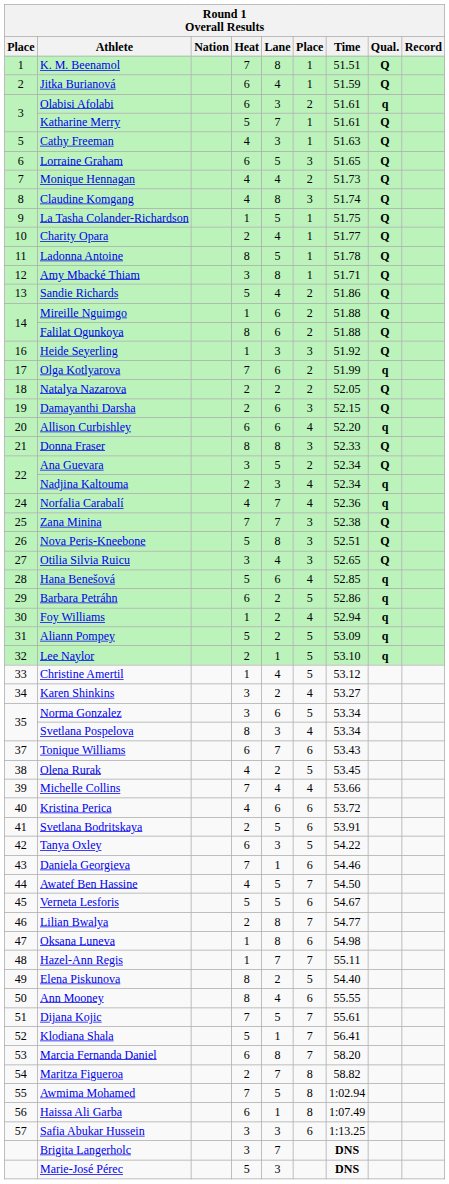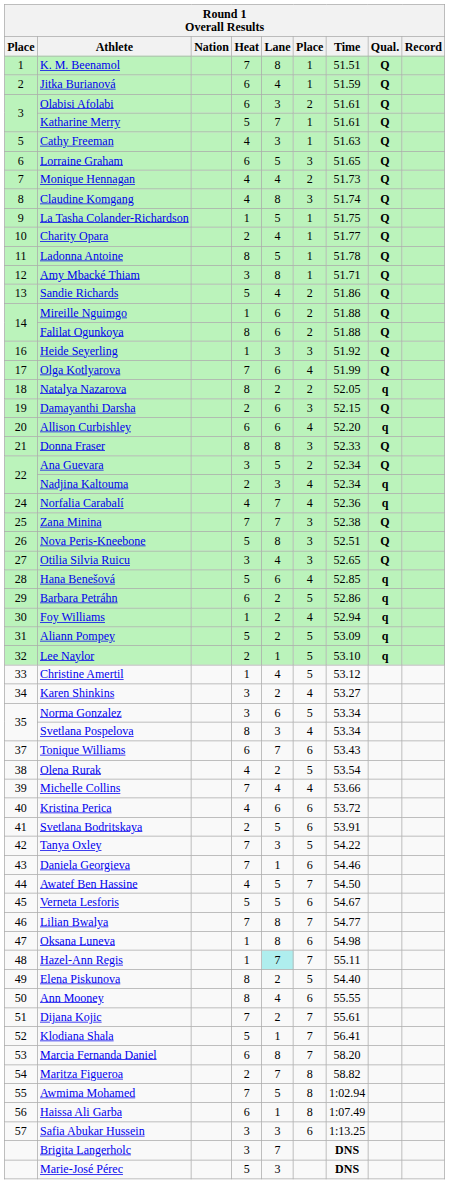 <table class="wikitable sortable">
 <tr>
 <th colspan=9>Round 1 <br> Overall Results</th>
 </tr>
 <tr>
 <th>Place</th>
 <th>Athlete</th>
 <th>Nation</th>
 <th>Heat</th>
 <th>Lane</th>
 <th>Place</th>
 <th>Time</th>
 <th>Qual.</th>
 <th>Record</th>
 </tr>
 <tr bgcolor = "bbf3bb">
 <td align="center">1</td>
 <td align="left"><a href='#'>K. M. Beenamol</a></td>
 <td align="left"></td>
 <td align="center">7</td>
 <td align="center">8</td>
 <td align="center">1</td>
 <td align="center">51.51</td>
 <td align="center"><strong>Q</strong></td>
 <td align="center"></td>
 </tr>
 <tr bgcolor = "bbf3bb">
 <td align="center">2</td>
 <td align="left"><a href='#'>Jitka Burianová</a></td>
 <td align="left"></td>
 <td align="center">6</td>
 <td align="center">4</td>
 <td align="center">1</td>
 <td align="center">51.59</td>
 <td align="center"><strong>Q</strong></td>
 <td align="center"></td>
 </tr>
 <tr bgcolor = "bbf3bb">
 <td rowspan=2 align="center">3</td>
 <td align="left"><a href='#'>Olabisi Afolabi</a></td>
 <td align="left"></td>
 <td align="center">6</td>
 <td align="center">3</td>
 <td align="center">2</td>
 <td align="center">51.61</td>
-<td align="center"><strong>q</strong></td>
+<td align="center"><strong>Q</strong></td>
 <td align="center"></td>
 </tr>
 <tr bgcolor = "bbf3bb">
 <td align="left"><a href='#'>Katharine Merry</a></td>
 <td align="left"></td>
 <td align="center">5</td>
 <td align="center">7</td>
 <td align="center">1</td>
 <td align="center">51.61</td>
 <td align="center"><strong>Q</strong></td>
 <td align="center"></td>
 </tr>
 <tr bgcolor = "bbf3bb">
 <td align="center">5</td>
 <td align="left"><a href='#'>Cathy Freeman</a></td>
 <td align="left"></td>
 <td align="center">4</td>
 <td align="center">3</td>
 <td align="center">1</td>
 <td align="center">51.63</td>
 <td align="center"><strong>Q</strong></td>
 <td align="center"></td>
 </tr>
 <tr bgcolor = "bbf3bb">
 <td align="center">6</td>
 <td align="left"><a href='#'>Lorraine Graham</a></td>
 <td align="left"></td>
 <td align="center">6</td>
 <td align="center">5</td>
 <td align="center">3</td>
 <td align="center">51.65</td>
 <td align="center"><strong>Q</strong></td>
 <td align="center"></td>
 </tr>
 <tr bgcolor = "bbf3bb">
 <td align="center">7</td>
 <td align="left"><a href='#'>Monique Hennagan</a></td>
 <td align="left"></td>
 <td align="center">4</td>
 <td align="center">4</td>
 <td align="center">2</td>
 <td align="center">51.73</td>
 <td align="center"><strong>Q </strong></td>
 <td align="center"></td>
 </tr>
 <tr bgcolor = "bbf3bb">
 <td align="center">8</td>
 <td align="left"><a href='#'>Claudine Komgang</a></td>
 <td align="left"></td>
 <td align="center">4</td>
 <td align="center">8</td>
 <td align="center">3</td>
 <td align="center">51.74</td>
 <td align="center"><strong>Q</strong></td>
 <td align="center"></td>
 </tr>
 <tr bgcolor = "bbf3bb">
 <td align="center">9</td>
 <td align="left"><a href='#'>La Tasha Colander-Richardson</a></td>
 <td align="left"></td>
 <td align="center">1</td>
 <td align="center">5</td>
 <td align="center">1</td>
 <td align="center">51.75</td>
 <td align="center"><strong>Q</strong></td>
 <td align="center"></td>
 </tr>
 <tr bgcolor = "bbf3bb">
 <td align="center">10</td>
 <td align="left"><a href='#'>Charity Opara</a></td>
 <td align="left"></td>
 <td align="center">2</td>
 <td align="center">4</td>
 <td align="center">1</td>
 <td align="center">51.77</td>
 <td align="center"><strong>Q</strong></td>
 <td align="center"></td>
 </tr>
 <tr bgcolor = "bbf3bb">
 <td align="center">11</td>
 <td align="left"><a href='#'>Ladonna Antoine</a></td>
 <td align="left"></td>
 <td align="center">8</td>
 <td align="center">5</td>
 <td align="center">1</td>
 <td align="center">51.78</td>
 <td align="center"><strong>Q</strong></td>
 <td align="center"></td>
 </tr>
 <tr bgcolor = "bbf3bb">
 <td align="center">12</td>
 <td align="left"><a href='#'>Amy Mbacké Thiam</a></td>
 <td align="left"></td>
 <td align="center">3</td>
 <td align="center">8</td>
 <td align="center">1</td>
 <td align="center">51.71</td>
 <td align="center"><strong>Q</strong></td>
 <td align="center"></td>
 </tr>
 <tr bgcolor = "bbf3bb">
 <td align="center">13</td>
 <td align="left"><a href='#'>Sandie Richards</a></td>
 <td align="left"></td>
 <td align="center">5</td>
 <td align="center">4</td>
 <td align="center">2</td>
 <td align="center">51.86</td>
 <td align="center"><strong>Q</strong></td>
 <td align="center"></td>
 </tr>
 <tr bgcolor = "bbf3bb">
 <td rowspan=2 align="center">14</td>
 <td align="left"><a href='#'>Mireille Nguimgo</a></td>
 <td align="left"></td>
 <td align="center">1</td>
 <td align="center">6</td>
 <td align="center">2</td>
 <td align="center">51.88</td>
 <td align="center"><strong>Q </strong></td>
 <td align="center"></td>
 </tr>
 <tr bgcolor = "bbf3bb">
 <td align="left"><a href='#'>Falilat Ogunkoya</a></td>
 <td align="left"></td>
 <td align="center">8</td>
 <td align="center">6</td>
 <td align="center">2</td>
 <td align="center">51.88</td>
 <td align="center"><strong>Q</strong></td>
 <td align="center"></td>
 </tr>
 <tr bgcolor = "bbf3bb">
 <td align="center">16</td>
 <td align="left"><a href='#'>Heide Seyerling</a></td>
 <td align="left"></td>
 <td align="center">1</td>
 <td align="center">3</td>
 <td align="center">3</td>
 <td align="center">51.92</td>
 <td align="center"><strong>Q</strong></td>
 <td align="center"></td>
 </tr>
 <tr bgcolor = "bbf3bb">
 <td align="center">17</td>
 <td align="left"><a href='#'>Olga Kotlyarova</a></td>
 <td align="left"></td>
 <td align="center">7</td>
 <td align="center">6</td>
-<td align="center">2</td>
+<td align="center">4</td>
 <td align="center">51.99</td>
-<td align="center"><strong>q</strong></td>
+<td align="center"><strong>Q</strong></td>
 <td align="center"></td>
 </tr>
 <tr bgcolor = "bbf3bb">
 <td align="center">18</td>
 <td align="left"><a href='#'>Natalya Nazarova</a></td>
 <td align="left"></td>
-<td align="center">2</td>
+<td align="center">8</td>
 <td align="center">2</td>
 <td align="center">2</td>
 <td align="center">52.05</td>
-<td align="center"><strong>Q</strong></td>
+<td align="center"><strong>q</strong></td>
 <td align="center"></td>
 </tr>
 <tr bgcolor = "bbf3bb">
 <td align="center">19</td>
 <td align="left"><a href='#'>Damayanthi Darsha</a></td>
 <td align="left"></td>
 <td align="center">2</td>
 <td align="center">6</td>
 <td align="center">3</td>
 <td align="center">52.15</td>
 <td align="center"><strong>Q</strong></td>
 <td align="center"></td>
 </tr>
 <tr bgcolor = "bbf3bb">
 <td align="center">20</td>
 <td align="left"><a href='#'>Allison Curbishley</a></td>
 <td align="left"></td>
 <td align="center">6</td>
 <td align="center">6</td>
 <td align="center">4</td>
 <td align="center">52.20</td>
 <td align="center"><strong>q</strong></td>
 <td align="center"></td>
 </tr>
 <tr bgcolor = "bbf3bb">
 <td align="center">21</td>
 <td align="left"><a href='#'>Donna Fraser</a></td>
 <td align="left"></td>
 <td align="center">8</td>
 <td align="center">8</td>
 <td align="center">3</td>
 <td align="center">52.33</td>
 <td align="center"><strong>Q</strong></td>
 <td align="center"></td>
 </tr>
 <tr bgcolor = "bbf3bb">
 <td rowspan=2 align="center">22</td>
 <td align="left"><a href='#'>Ana Guevara</a></td>
 <td align="left"></td>
 <td align="center">3</td>
 <td align="center">5</td>
 <td align="center">2</td>
 <td align="center">52.34</td>
 <td align="center"><strong>Q</strong></td>
 <td align="center"></td>
 </tr>
 <tr bgcolor = "bbf3bb">
 <td align="left"><a href='#'>Nadjina Kaltouma</a></td>
 <td align="left"></td>
 <td align="center">2</td>
 <td align="center">3</td>
 <td align="center">4</td>
 <td align="center">52.34</td>
 <td align="center"><strong>q</strong></td>
 <td align="center"></td>
 </tr>
 <tr bgcolor = "bbf3bb">
 <td align="center">24</td>
 <td align="left"><a href='#'>Norfalia Carabalí</a></td>
 <td align="left"></td>
 <td align="center">4</td>
 <td align="center">7</td>
 <td align="center">4</td>
 <td align="center">52.36</td>
 <td align="center"><strong>q</strong></td>
 <td align="center"></td>
 </tr>
 <tr bgcolor = "bbf3bb">
 <td align="center">25</td>
 <td align="left"><a href='#'>Zana Minina</a></td>
 <td align="left"></td>
 <td align="center">7</td>
 <td align="center">7</td>
 <td align="center">3</td>
 <td align="center">52.38</td>
 <td align="center"><strong>Q</strong></td>
 <td align="center"></td>
 </tr>
 <tr bgcolor = "bbf3bb">
 <td align="center">26</td>
 <td align="left"><a href='#'>Nova Peris-Kneebone</a></td>
 <td align="left"></td>
 <td align="center">5</td>
 <td align="center">8</td>
 <td align="center">3</td>
 <td align="center">52.51</td>
 <td align="center"><strong>Q</strong></td>
 <td align="center"></td>
 </tr>
 <tr bgcolor = "bbf3bb">
 <td align="center">27</td>
 <td align="left"><a href='#'>Otilia Silvia Ruicu</a></td>
 <td align="left"></td>
 <td align="center">3</td>
 <td align="center">4</td>
 <td align="center">3</td>
 <td align="center">52.65</td>
 <td align="center"><strong>Q</strong></td>
 <td align="center"></td>
 </tr>
 <tr bgcolor = "bbf3bb">
 <td align="center">28</td>
 <td align="left"><a href='#'>Hana Benešová</a></td>
 <td align="left"></td>
 <td align="center">5</td>
 <td align="center">6</td>
 <td align="center">4</td>
 <td align="center">52.85</td>
 <td align="center"><strong>q</strong></td>
 <td align="center"></td>
 </tr>
 <tr bgcolor = "bbf3bb">
 <td align="center">29</td>
 <td align="left"><a href='#'>Barbara Petráhn</a></td>
 <td align="left"></td>
 <td align="center">6</td>
 <td align="center">2</td>
 <td align="center">5</td>
 <td align="center">52.86</td>
 <td align="center"><strong>q</strong></td>
 <td align="center"></td>
 </tr>
 <tr bgcolor = "bbf3bb">
 <td align="center">30</td>
 <td align="left"><a href='#'>Foy Williams</a></td>
 <td align="left"></td>
 <td align="center">1</td>
 <td align="center">2</td>
 <td align="center">4</td>
 <td align="center">52.94</td>
 <td align="center"><strong>q</strong></td>
 <td align="center"></td>
 </tr>
 <tr bgcolor = "bbf3bb">
 <td align="center">31</td>
 <td align="left"><a href='#'>Aliann Pompey</a></td>
 <td align="left"></td>
 <td align="center">5</td>
 <td align="center">2</td>
 <td align="center">5</td>
 <td align="center">53.09</td>
 <td align="center"><strong>q</strong></td>
 <td align="center"></td>
 </tr>
 <tr bgcolor = "bbf3bb">
 <td align="center">32</td>
 <td align="left"><a href='#'>Lee Naylor</a></td>
 <td align="left"></td>
 <td align="center">2</td>
 <td align="center">1</td>
 <td align="center">5</td>
 <td align="center">53.10</td>
 <td align="center"><strong>q</strong></td>
 <td align="center"></td>
 </tr>
 <tr>
 <td align="center">33</td>
 <td align="left"><a href='#'>Christine Amertil</a></td>
 <td align="left"></td>
 <td align="center">1</td>
 <td align="center">4</td>
 <td align="center">5</td>
 <td align="center">53.12</td>
 <td align="center"></td>
 <td align="center"></td>
 </tr>
 <tr>
 <td align="center">34</td>
 <td align="left"><a href='#'>Karen Shinkins</a></td>
 <td align="left"></td>
 <td align="center">3</td>
 <td align="center">2</td>
 <td align="center">4</td>
 <td align="center">53.27</td>
 <td align="center"></td>
 <td align="center"></td>
 </tr>
 <tr>
 <td rowspan=2 align="center">35</td>
 <td align="left"><a href='#'>Norma Gonzalez</a></td>
 <td align="left"></td>
 <td align="center">3</td>
 <td align="center">6</td>
 <td align="center">5</td>
 <td align="center">53.34</td>
 <td align="center"></td>
 <td align="center"></td>
 </tr>
 <tr>
 <td align="left"><a href='#'>Svetlana Pospelova</a></td>
 <td align="left"></td>
 <td align="center">8</td>
 <td align="center">3</td>
 <td align="center">4</td>
 <td align="center">53.34</td>
 <td align="center"></td>
 <td align="center"></td>
 </tr>
 <tr>
 <td align="center">37</td>
 <td align="left"><a href='#'>Tonique Williams</a></td>
 <td align="left"></td>
 <td align="center">6</td>
 <td align="center">7</td>
 <td align="center">6</td>
 <td align="center">53.43</td>
 <td align="center"></td>
 <td align="center"></td>
 </tr>
 <tr>
 <td align="center">38</td>
 <td align="left"><a href='#'>Olena Rurak</a></td>
 <td align="left"></td>
 <td align="center">4</td>
 <td align="center">2</td>
 <td align="center">5</td>
-<td align="center">53.45</td>
+<td align="center">53.54</td>
 <td align="center"></td>
 <td align="center"></td>
 </tr>
 <tr>
 <td align="center">39</td>
 <td align="left"><a href='#'>Michelle Collins</a></td>
 <td align="left"></td>
 <td align="center">7</td>
 <td align="center">4</td>
 <td align="center">4</td>
 <td align="center">53.66</td>
 <td align="center"></td>
 <td align="center"></td>
 </tr>
 <tr>
 <td align="center">40</td>
 <td align="left"><a href='#'>Kristina Perica</a></td>
 <td align="left"></td>
 <td align="center">4</td>
 <td align="center">6</td>
 <td align="center">6</td>
 <td align="center">53.72</td>
 <td align="center"></td>
 <td align="center"></td>
 </tr>
 <tr>
 <td align="center">41</td>
 <td align="left"><a href='#'>Svetlana Bodritskaya</a></td>
 <td align="left"></td>
 <td align="center">2</td>
 <td align="center">5</td>
 <td align="center">6</td>
 <td align="center">53.91</td>
 <td align="center"></td>
 <td align="center"></td>
 </tr>
 <tr>
 <td align="center">42</td>
 <td align="left"><a href='#'>Tanya Oxley</a></td>
 <td align="left"></td>
-<td align="center">6</td>
+<td align="center">7</td>
 <td align="center">3</td>
 <td align="center">5</td>
 <td align="center">54.22</td>
 <td align="center"></td>
 <td align="center"></td>
 </tr>
 <tr>
 <td align="center">43</td>
 <td align="left"><a href='#'>Daniela Georgieva</a></td>
 <td align="left"></td>
 <td align="center">7</td>
 <td align="center">1</td>
 <td align="center">6</td>
 <td align="center">54.46</td>
 <td align="center"></td>
 <td align="center"></td>
 </tr>
 <tr>
 <td align="center">44</td>
 <td align="left"><a href='#'>Awatef Ben Hassine</a></td>
 <td align="left"></td>
 <td align="center">4</td>
 <td align="center">5</td>
 <td align="center">7</td>
 <td align="center">54.50</td>
 <td align="center"></td>
 <td align="center"></td>
 </tr>
 <tr>
 <td align="center">45</td>
 <td align="left"><a href='#'>Verneta Lesforis</a></td>
 <td align="left"></td>
 <td align="center">5</td>
 <td align="center">5</td>
 <td align="center">6</td>
 <td align="center">54.67</td>
 <td align="center"></td>
 <td align="center"></td>
 </tr>
 <tr>
 <td align="center">46</td>
 <td align="left"><a href='#'>Lilian Bwalya</a></td>
 <td align="left"></td>
-<td align="center">2</td>
+<td align="center">7</td>
 <td align="center">8</td>
 <td align="center">7</td>
 <td align="center">54.77</td>
 <td align="center"></td>
 <td align="center"></td>
 </tr>
 <tr>
 <td align="center">47</td>
 <td align="left"><a href='#'>Oksana Luneva</a></td>
 <td align="left"></td>
 <td align="center">1</td>
 <td align="center">8</td>
 <td align="center">6</td>
 <td align="center">54.98</td>
 <td align="center"></td>
 <td align="center"></td>
 </tr>
 <tr>
 <td align="center">48</td>
 <td align="left"><a href='#'>Hazel-Ann Regis</a></td>
 <td align="left"></td>
 <td align="center">1</td>
-<td align="center">7</td>
+<td align="center" style="background: paleturquoise;">7</td>
 <td align="center">7</td>
 <td align="center">55.11</td>
 <td align="center"></td>
 <td align="center"></td>
 </tr>
 <tr>
 <td align="center">49</td>
 <td align="left"><a href='#'>Elena Piskunova</a></td>
 <td align="left"></td>
 <td align="center">8</td>
 <td align="center">2</td>
 <td align="center">5</td>
 <td align="center">54.40</td>
 <td align="center"></td>
 <td align="center"></td>
 </tr>
 <tr>
 <td align="center">50</td>
 <td align="left"><a href='#'>Ann Mooney</a></td>
 <td align="left"></td>
 <td align="center">8</td>
 <td align="center">4</td>
 <td align="center">6</td>
 <td align="center">55.55</td>
 <td align="center"></td>
 <td align="center"></td>
 </tr>
 <tr>
 <td align="center">51</td>
 <td align="left"><a href='#'>Dijana Kojic</a></td>
 <td align="left"></td>
 <td align="center">7</td>
-<td align="center">5</td>
+<td align="center">2</td>
 <td align="center">7</td>
 <td align="center">55.61</td>
 <td align="center"></td>
 <td align="center"></td>
 </tr>
 <tr>
 <td align="center">52</td>
 <td align="left"><a href='#'>Klodiana Shala</a></td>
 <td align="left"></td>
 <td align="center">5</td>
 <td align="center">1</td>
 <td align="center">7</td>
 <td align="center">56.41</td>
 <td align="center"></td>
 <td align="center"></td>
 </tr>
 <tr>
 <td align="center">53</td>
 <td align="left"><a href='#'>Marcia Fernanda Daniel</a></td>
 <td align="left"></td>
 <td align="center">6</td>
 <td align="center">8</td>
 <td align="center">7</td>
 <td align="center">58.20</td>
 <td align="center"></td>
 <td align="center"></td>
 </tr>
 <tr>
 <td align="center">54</td>
 <td align="left"><a href='#'>Maritza Figueroa</a></td>
 <td align="left"></td>
 <td align="center">2</td>
 <td align="center">7</td>
 <td align="center">8</td>
 <td align="center">58.82</td>
 <td align="center"></td>
 <td align="center"></td>
 </tr>
 <tr>
 <td align="center">55</td>
 <td align="left"><a href='#'>Awmima Mohamed</a></td>
 <td align="left"></td>
 <td align="center">7</td>
 <td align="center">5</td>
 <td align="center">8</td>
 <td align="center">1:02.94</td>
 <td align="center"></td>
 <td align="center"></td>
 </tr>
 <tr>
 <td align="center">56</td>
 <td align="left"><a href='#'>Haissa Ali Garba</a></td>
 <td align="left"></td>
 <td align="center">6</td>
 <td align="center">1</td>
 <td align="center">8</td>
 <td align="center">1:07.49</td>
 <td align="center"></td>
 <td align="center"></td>
 </tr>
 <tr>
 <td align="center">57</td>
 <td align="left"><a href='#'>Safia Abukar Hussein</a></td>
 <td align="left"></td>
 <td align="center">3</td>
 <td align="center">3</td>
 <td align="center">6</td>
 <td align="center">1:13.25</td>
 <td align="center"></td>
 <td align="center"></td>
 </tr>
 <tr>
 <td align="center"></td>
 <td align="left"><a href='#'>Brigita Langerholc</a></td>
 <td align="left"></td>
 <td align="center">3</td>
 <td align="center">7</td>
 <td align="center"></td>
 <td align="center"><strong>DNS</strong></td>
 <td align="center"></td>
 <td align="center"></td>
 </tr>
 <tr>
 <td align="center"></td>
 <td align="left"><a href='#'>Marie-José Pérec</a></td>
 <td align="left"></td>
 <td align="center">5</td>
 <td align="center">3</td>
 <td align="center"></td>
 <td align="center"><strong>DNS</strong></td>
 <td align="center"></td>
 <td align="center"></td>
 </tr>
 </table>
